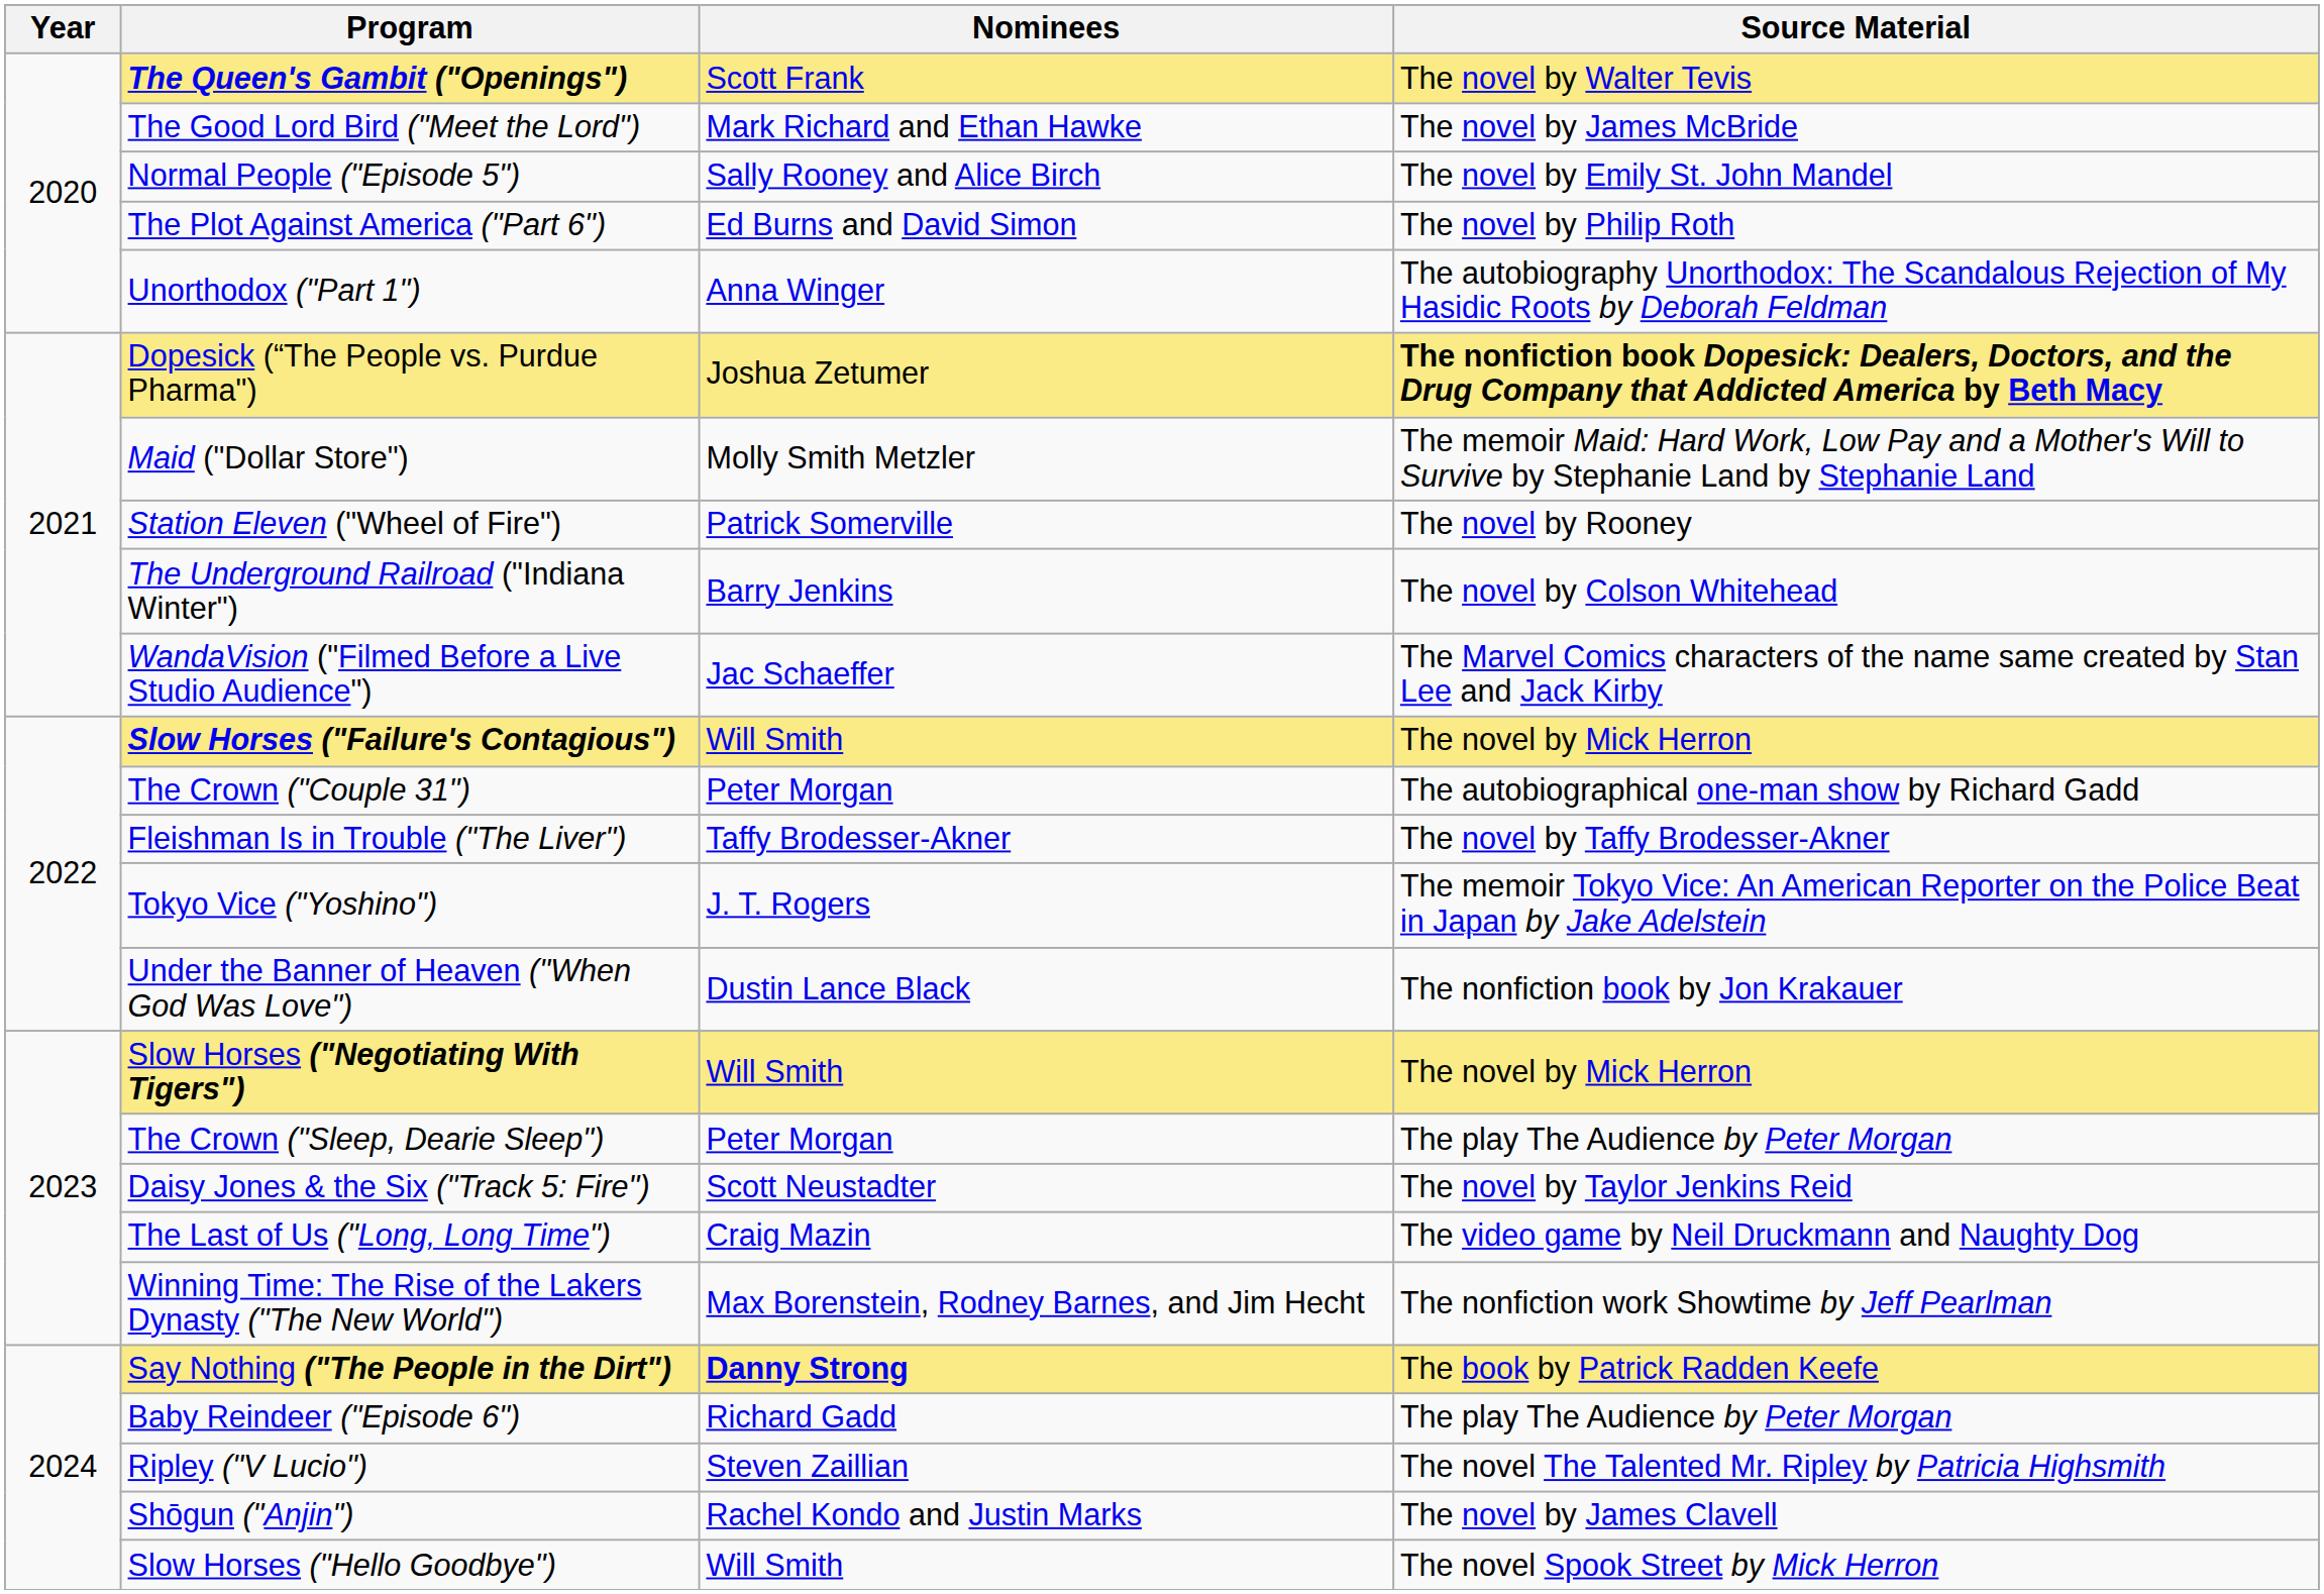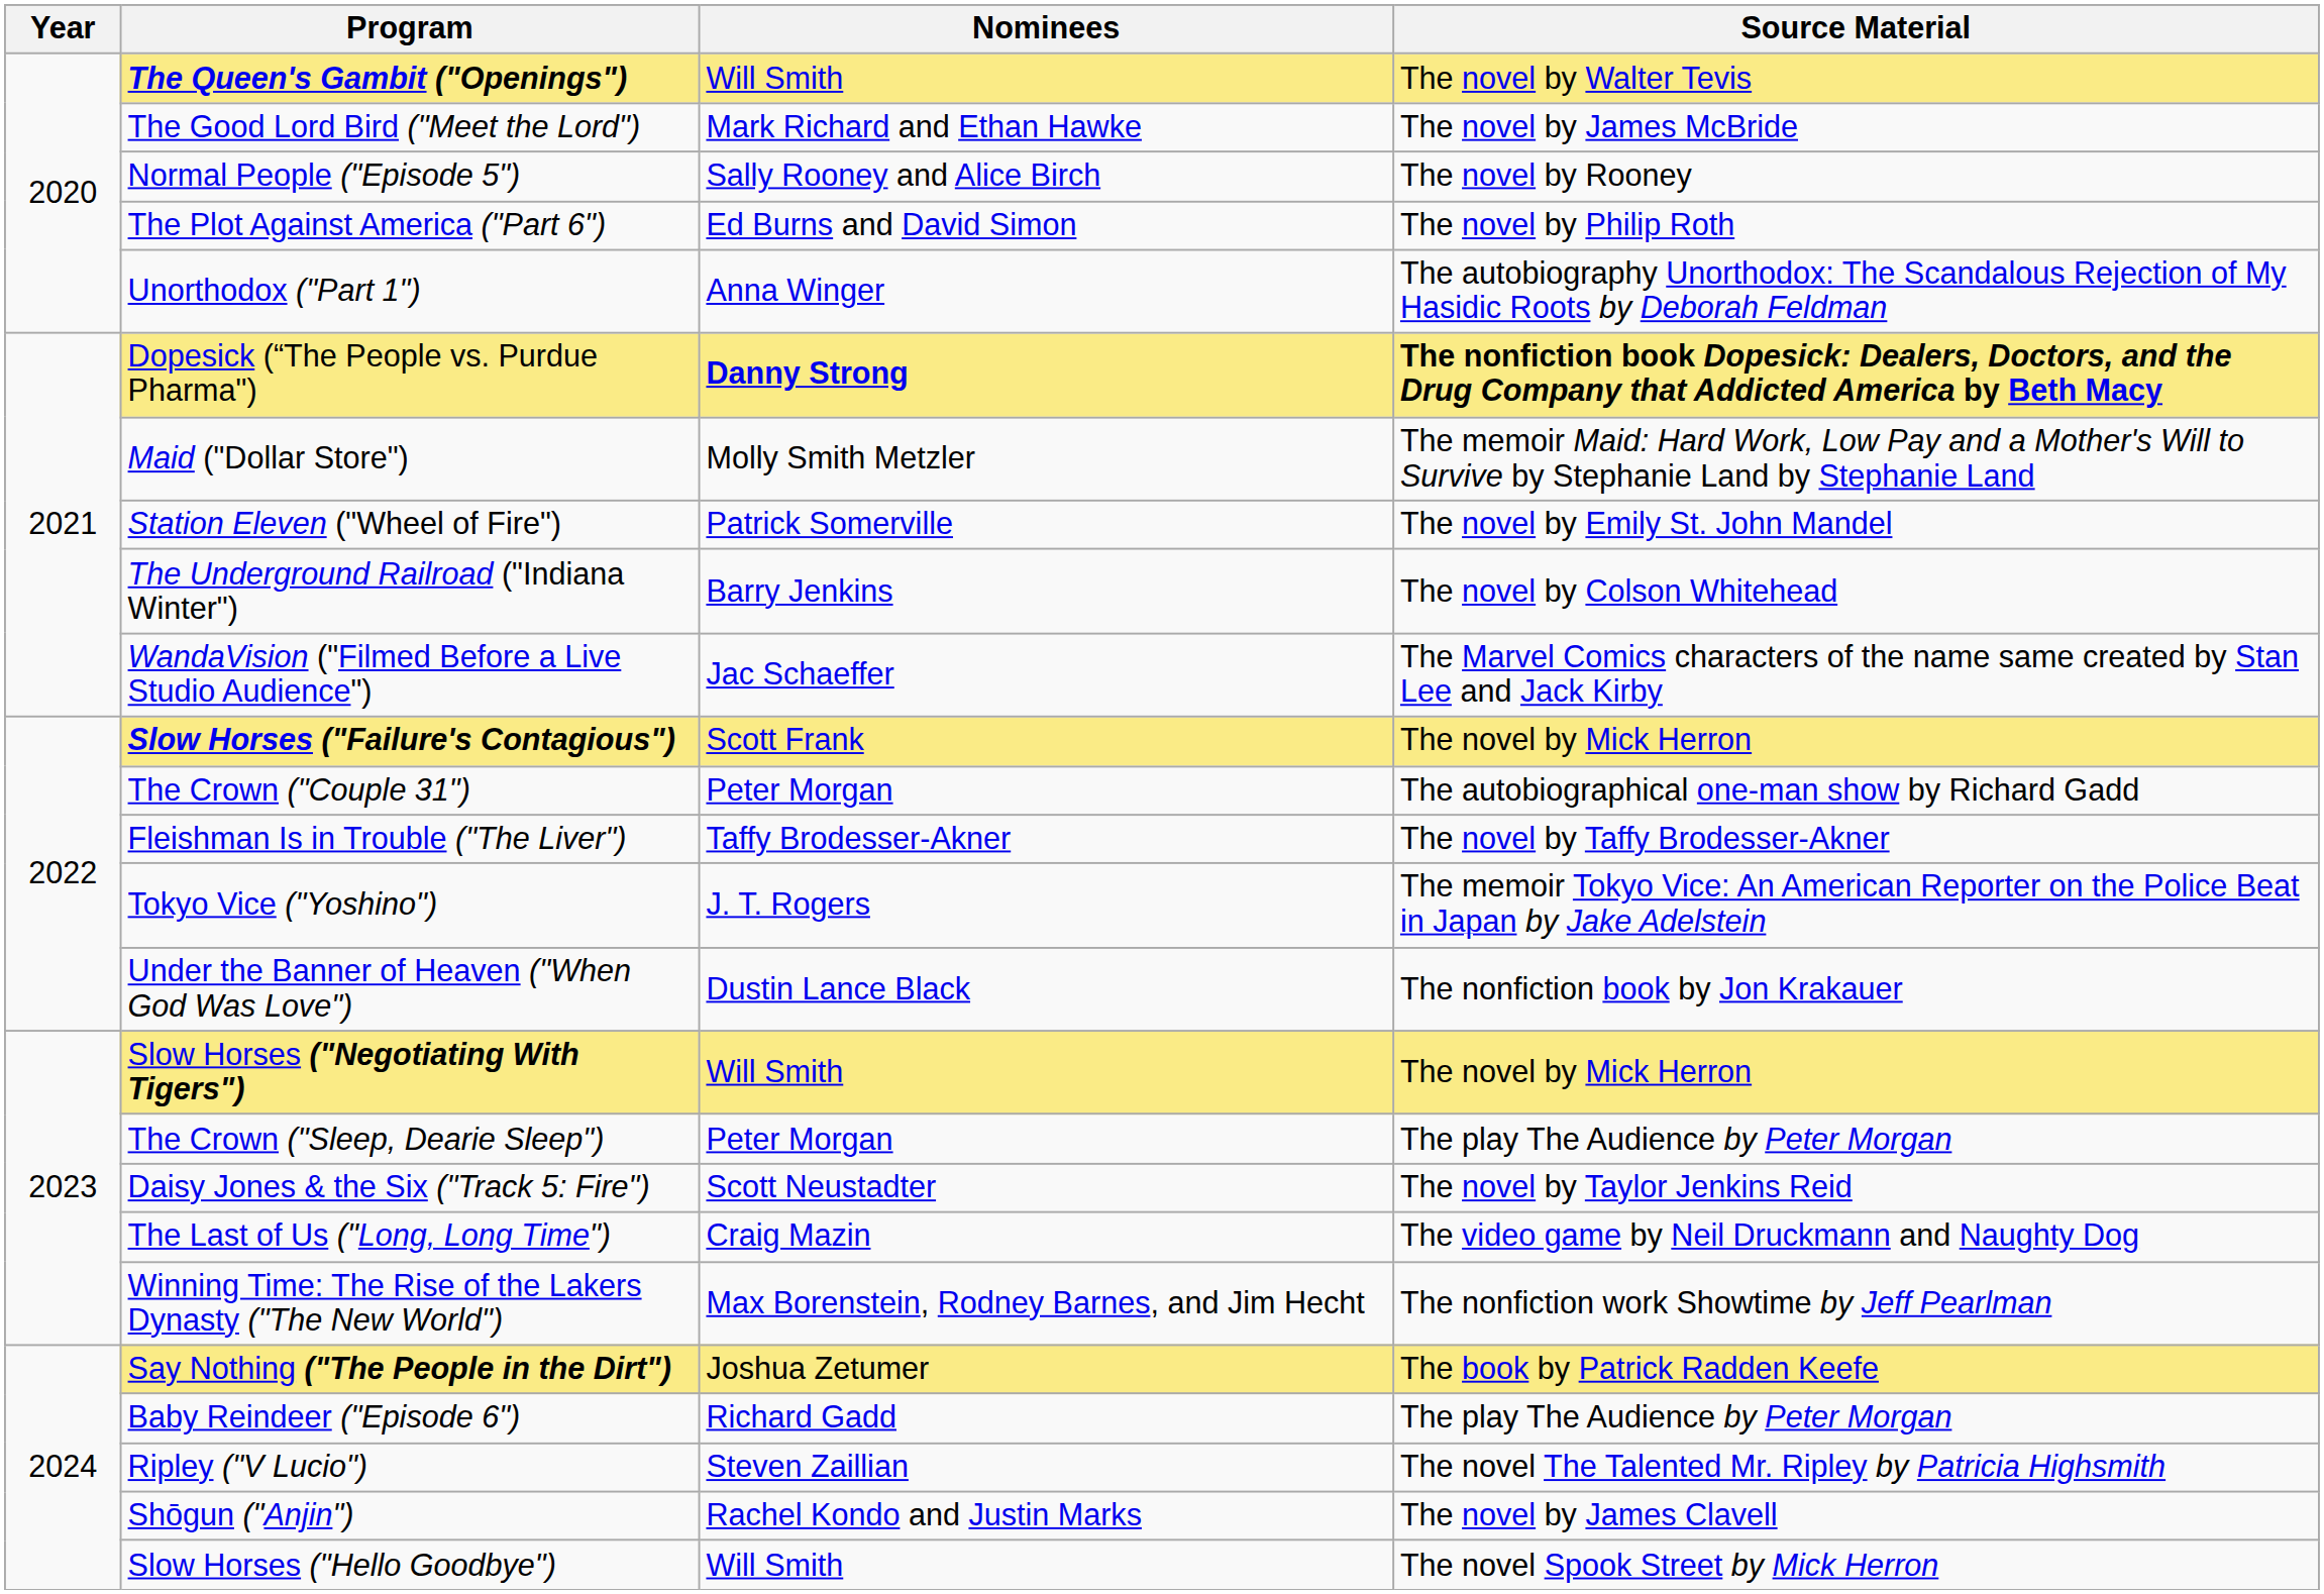 <table class="wikitable" width="95%" cellpadding="5">
 <tr>
 <th width="5%">Year</th>
 <th width="25%">Program</th>
 <th width="30%">Nominees</th>
 <th width="40%">Source Material</th>
 </tr>
 <tr>
 <td rowspan="5" style="text-align:center;">2020</td>
 <td style="background:#FAEB86;"><strong><em><a href='#'>The Queen's Gambit</a><em> ("Openings")<strong></td>
-<td style="background:#FAEB86;"></strong><a href='#'>Scott Frank</a><strong></td>
+<td style="background:#FAEB86;"></strong><a href='#'>Will Smith</a><strong></td>
 <td style="background:#FAEB86;"></strong>The <a href='#'>novel</a> by <a href='#'>Walter Tevis</a><strong></td>
 </tr>
 <tr>
 <td></em><a href='#'>The Good Lord Bird</a><em> ("Meet the Lord")</td>
 <td><a href='#'>Mark Richard</a> and <a href='#'>Ethan Hawke</a></td>
 <td>The <a href='#'>novel</a> by <a href='#'>James McBride</a></td>
 </tr>
 <tr>
 <td></em><a href='#'>Normal People</a><em> ("Episode 5")</td>
 <td><a href='#'>Sally Rooney</a> and <a href='#'>Alice Birch</a></td>
-<td>The <a href='#'>novel</a> by <a href='#'>Emily St. John Mandel</a></td>
+<td>The <a href='#'>novel</a> by Rooney</td>
 </tr>
 <tr>
 <td></em><a href='#'>The Plot Against America</a><em> ("Part 6")</td>
 <td><a href='#'>Ed Burns</a> and <a href='#'>David Simon</a></td>
 <td>The <a href='#'>novel</a> by <a href='#'>Philip Roth</a></td>
 </tr>
 <tr>
 <td></em><a href='#'>Unorthodox</a><em> ("Part 1")</td>
 <td><a href='#'>Anna Winger</a></td>
 <td>The autobiography </em><a href='#'>Unorthodox: The Scandalous Rejection of My Hasidic Roots</a><em> by <a href='#'>Deborah Feldman</a></td>
 </tr>
 <tr>
 <td rowspan="5" style="text-align:center;">2021</td>
 <td style="background:#FAEB86;"></em></strong><a href='#'>Dopesick</a></em> (“The People vs. Purdue Pharma")</strong></td>
-<td style="background:#FAEB86;"></strong>Joshua Zetumer<strong></td>
+<td style="background:#FAEB86;"><strong><a href='#'>Danny Strong</a></strong></td>
 <td style="background:#FAEB86;"><strong>The nonfiction book <em>Dopesick: Dealers, Doctors, and the Drug Company that Addicted America</em> by <a href='#'>Beth Macy</a></strong></td>
 </tr>
 <tr>
 <td><em><a href='#'>Maid</a></em> ("Dollar Store")</td>
 <td>Molly Smith Metzler</td>
 <td>The memoir <em>Maid: Hard Work, Low Pay and a Mother's Will to Survive</em> by Stephanie Land by <a href='#'>Stephanie Land</a></td>
 </tr>
 <tr>
 <td><em><a href='#'>Station Eleven</a></em> ("Wheel of Fire")</td>
 <td><a href='#'>Patrick Somerville</a></td>
-<td>The <a href='#'>novel</a> by Rooney</td>
+<td>The <a href='#'>novel</a> by <a href='#'>Emily St. John Mandel</a></td>
 </tr>
 <tr>
 <td><em><a href='#'>The Underground Railroad</a></em> ("Indiana Winter")</td>
 <td><a href='#'>Barry Jenkins</a></td>
 <td>The <a href='#'>novel</a> by <a href='#'>Colson Whitehead</a></td>
 </tr>
 <tr>
 <td><em><a href='#'>WandaVision</a></em> ("<a href='#'>Filmed Before a Live Studio Audience</a>")</td>
 <td><a href='#'>Jac Schaeffer</a></td>
 <td>The <a href='#'>Marvel Comics</a> characters of the name same created by <a href='#'>Stan Lee</a> and <a href='#'>Jack Kirby</a></td>
 </tr>
 <tr>
 <td rowspan="5" style="text-align:center;">2022</td>
 <td style="background:#FAEB86;"><strong><em><a href='#'>Slow Horses</a><em> ("Failure's Contagious")<strong></td>
-<td style="background:#FAEB86;"></strong><a href='#'>Will Smith</a><strong></td>
+<td style="background:#FAEB86;"></strong><a href='#'>Scott Frank</a><strong></td>
 <td style="background:#FAEB86;"></strong>The novel by <a href='#'>Mick Herron</a><strong></td>
 </tr>
 <tr>
 <td></em><a href='#'>The Crown</a><em> ("Couple 31")</td>
 <td><a href='#'>Peter Morgan</a></td>
 <td>The autobiographical <a href='#'>one-man show</a> by Richard Gadd</td>
 </tr>
 <tr>
 <td></em><a href='#'>Fleishman Is in Trouble</a><em> ("The Liver")</td>
 <td><a href='#'>Taffy Brodesser-Akner</a></td>
 <td>The <a href='#'>novel</a> by <a href='#'>Taffy Brodesser-Akner</a></td>
 </tr>
 <tr>
 <td></em><a href='#'>Tokyo Vice</a><em> ("Yoshino")</td>
 <td><a href='#'>J. T. Rogers</a></td>
 <td>The memoir </em><a href='#'>Tokyo Vice: An American Reporter on the Police Beat in Japan</a><em> by <a href='#'>Jake Adelstein</a></td>
 </tr>
 <tr>
 <td></em><a href='#'>Under the Banner of Heaven</a><em> ("When God Was Love")</td>
 <td><a href='#'>Dustin Lance Black</a></td>
 <td>The nonfiction <a href='#'>book</a> by <a href='#'>Jon Krakauer</a></td>
 </tr>
 <tr>
 <td rowspan="5" style="text-align:center;">2023</td>
 <td style="background:#FAEB86;"></em></strong><a href='#'>Slow Horses</a><strong><em> ("Negotiating With Tigers")</td>
 <td style="background:#FAEB86;"></strong><a href='#'>Will Smith</a><strong></td>
 <td style="background:#FAEB86;"></strong>The novel by <a href='#'>Mick Herron</a><strong></td>
 </tr>
 <tr>
 <td></em><a href='#'>The Crown</a><em> ("Sleep, Dearie Sleep")</td>
 <td><a href='#'>Peter Morgan</a></td>
 <td>The play </em>The Audience<em> by <a href='#'>Peter Morgan</a></td>
 </tr>
 <tr>
 <td></em><a href='#'>Daisy Jones & the Six</a><em> ("Track 5: Fire")</td>
 <td><a href='#'>Scott Neustadter</a></td>
 <td>The <a href='#'>novel</a> by <a href='#'>Taylor Jenkins Reid</a></td>
 </tr>
 <tr>
 <td></em><a href='#'>The Last of Us</a><em> ("<a href='#'>Long, Long Time</a>")</td>
 <td><a href='#'>Craig Mazin</a></td>
 <td>The <a href='#'>video game</a> by <a href='#'>Neil Druckmann</a> and <a href='#'>Naughty Dog</a></td>
 </tr>
 <tr>
 <td></em><a href='#'>Winning Time: The Rise of the Lakers Dynasty</a><em> ("The New World")</td>
 <td><a href='#'>Max Borenstein</a>, <a href='#'>Rodney Barnes</a>, and Jim Hecht</td>
 <td>The nonfiction work </em>Showtime<em> by <a href='#'>Jeff Pearlman</a></td>
 </tr>
 <tr>
 <td rowspan="5" style="text-align:center;">2024</td>
 <td style="background:#FAEB86;"></em></strong><a href='#'>Say Nothing</a><strong><em> ("The People in the Dirt")</td>
-<td style="background:#FAEB86;"><strong><a href='#'>Danny Strong</a></strong></td>
+<td style="background:#FAEB86;"></strong>Joshua Zetumer<strong></td>
 <td style="background:#FAEB86;"></strong>The <a href='#'>book</a> by <a href='#'>Patrick Radden Keefe</a><strong></td>
 </tr>
 <tr>
 <td></em><a href='#'>Baby Reindeer</a><em> ("Episode 6")</td>
 <td><a href='#'>Richard Gadd</a></td>
 <td>The play </em>The Audience<em> by <a href='#'>Peter Morgan</a></td>
 </tr>
 <tr>
 <td></em><a href='#'>Ripley</a><em> ("V Lucio")</td>
 <td><a href='#'>Steven Zaillian</a></td>
 <td>The novel </em><a href='#'>The Talented Mr. Ripley</a><em> by <a href='#'>Patricia Highsmith</a></td>
 </tr>
 <tr>
 <td></em><a href='#'>Shōgun</a><em> ("<a href='#'>Anjin</a>")</td>
 <td><a href='#'>Rachel Kondo</a> and <a href='#'>Justin Marks</a></td>
 <td>The <a href='#'>novel</a> by <a href='#'>James Clavell</a></td>
 </tr>
 <tr>
 <td></em><a href='#'>Slow Horses</a><em> ("Hello Goodbye")</td>
 <td><a href='#'>Will Smith</a></td>
 <td>The novel </em><a href='#'>Spook Street</a><em> by <a href='#'>Mick Herron</a></td>
 </tr>
 </table>
